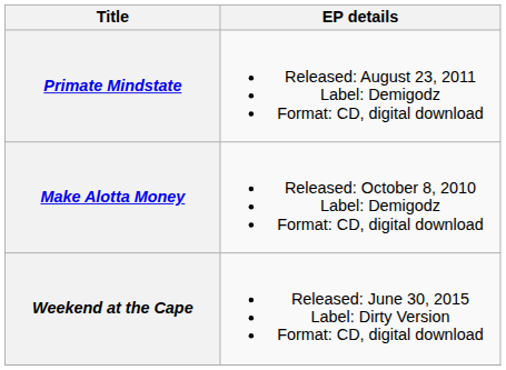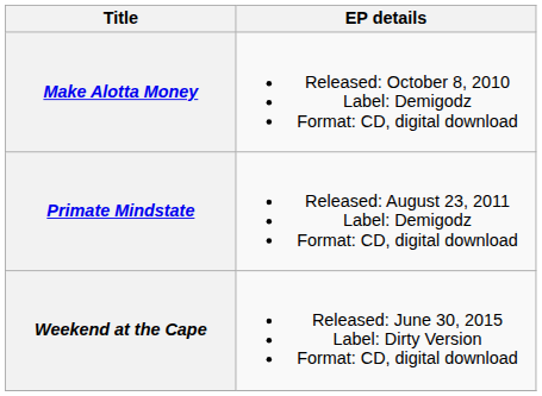 <table class="wikitable plainrowheaders" style="text-align:center;">
 <tr>
 <th scope="col" rowspan="1" style="width:13em;">Title</th>
 <th scope="col" rowspan="1" style="width:17em;">EP details</th>
 </tr>
 <tr>
+<th scope="row"><em><a href='#'>Make Alotta Money</a></em></th>
+<td><br><ul><li>Released: October 8, 2010</li><li>Label: Demigodz</li><li>Format: CD, digital download</li></ul></td>
+</tr>
+<tr>
 <th scope="row"><em><a href='#'>Primate Mindstate</a></em></th>
 <td><br><ul><li>Released: August 23, 2011</li><li>Label: Demigodz</li><li>Format: CD, digital download</li></ul></td>
-</tr>
-<tr>
-<th scope="row"><em><a href='#'>Make Alotta Money</a></em></th>
-<td><br><ul><li>Released: October 8, 2010</li><li>Label: Demigodz</li><li>Format: CD, digital download</li></ul></td>
 </tr>
 <tr>
 <th scope="row"><em>Weekend at the Cape</em></th>
 <td><br><ul><li>Released: June 30, 2015</li><li>Label: Dirty Version</li><li>Format: CD, digital download</li></ul></td>
 </tr>
 <tr>
 </tr>
 </table>
